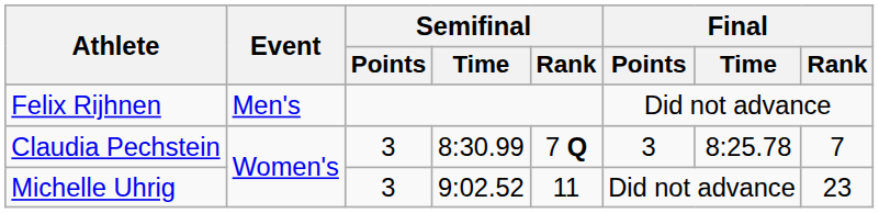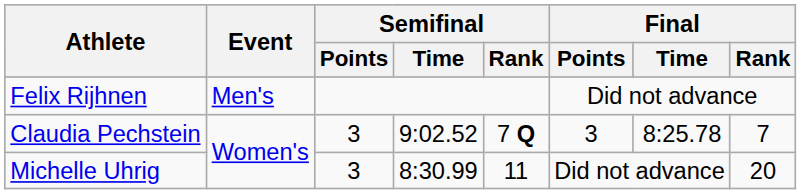 <table class=wikitable style="font-size:90%; text-align:center">
 <tr>
 <th rowspan=2>Athlete</th>
 <th rowspan=2>Event</th>
 <th colspan="3">Semifinal</th>
 <th colspan="3">Final</th>
 </tr>
 <tr style="font-size:95%">
 <th>Points</th>
 <th>Time</th>
 <th>Rank</th>
 <th>Points</th>
 <th>Time</th>
 <th>Rank</th>
 </tr>
 <tr>
 <td align=left><a href='#'>Felix Rijhnen</a></td>
 <td align=left><a href='#'>Men's</a></td>
 <td colspan=3></td>
 <td colspan=3>Did not advance</td>
 </tr>
 <tr>
 <td align=left><a href='#'>Claudia Pechstein</a></td>
 <td align=left rowspan=2><a href='#'>Women's</a></td>
 <td>3</td>
-<td>8:30.99</td>
+<td>9:02.52</td>
 <td>7 <strong>Q</strong></td>
 <td>3</td>
 <td>8:25.78</td>
 <td>7</td>
 </tr>
 <tr>
 <td align=left><a href='#'>Michelle Uhrig</a></td>
 <td>3</td>
-<td>9:02.52</td>
+<td>8:30.99</td>
 <td>11</td>
 <td colspan=2>Did not advance</td>
-<td>23</td>
+<td>20</td>
 </tr>
 </table>
